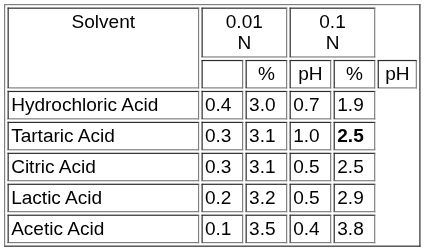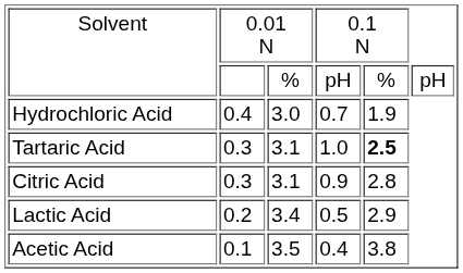 <table style="text-align: left; width: 350px; height: 150px;" border="1" cellpadding="2" cellspacing="2">
 <tr>
 <td colspan="1" rowspan="2"style="vertical-align: top; text-align: center;">Solvent</td>
 <td colspan="2" style="vertical-align: top; text-align: center;">0.01<br>N</td>
 <td colspan="2" style="vertical-align: top; text-align: center;">0.1<br>N</td>
 </tr>
 <tr>
 <td style="vertical-align: top;"></td>
 <td style="vertical-align: top; text-align: center;">%</td>
 <td style="vertical-align: top; text-align: center;">pH</td>
 <td style="vertical-align: top; text-align: center;">%</td>
 <td style="vertical-align: top; text-align: center;">pH</td>
 </tr>
 <tr>
 <td style="vertical-align: top;">Hydrochloric Acid</td>
 <td style="vertical-align: top;">0.4</td>
 <td style="vertical-align: top;">3.0</td>
 <td style="vertical-align: top;">0.7</td>
 <td style="vertical-align: top;">1.9</td>
 </tr>
 <tr>
 <td style="vertical-align: top;">Tartaric Acid</td>
 <td style="vertical-align: top;">0.3</td>
 <td style="vertical-align: top;">3.1</td>
 <td style="vertical-align: top;">1.0</td>
 <td style="vertical-align: top;"><strong>2.5</strong></td>
 </tr>
 <tr>
 <td style="vertical-align: top;">Citric Acid</td>
 <td style="vertical-align: top;">0.3</td>
 <td style="vertical-align: top;">3.1</td>
-<td style="vertical-align: top;">0.5</td>
-<td style="vertical-align: top;">2.5</td>
+<td style="vertical-align: top;">0.9</td>
+<td style="vertical-align: top;">2.8</td>
 </tr>
 <tr>
 <td style="vertical-align: top;">Lactic Acid</td>
 <td style="vertical-align: top;">0.2</td>
-<td style="vertical-align: top;">3.2</td>
+<td style="vertical-align: top;">3.4</td>
 <td style="vertical-align: top;">0.5</td>
 <td style="vertical-align: top;">2.9</td>
 </tr>
 <tr>
 <td style="vertical-align: top;">Acetic Acid</td>
 <td style="vertical-align: top;">0.1</td>
 <td style="vertical-align: top;">3.5</td>
 <td style="vertical-align: top;">0.4</td>
 <td style="vertical-align: top;">3.8</td>
 </tr>
 </table>
